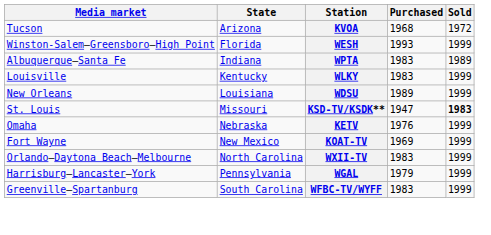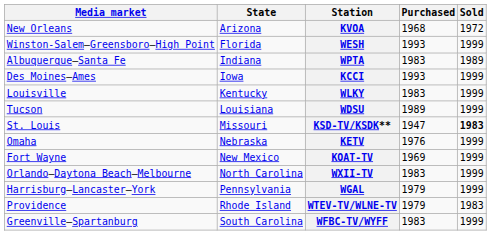 <table class="wikitable sortable">
 <tr>
 <th scope="col"><a href='#'>Media market</a></th>
 <th scope="col">State</th>
 <th scope="col">Station</th>
 <th scope="col">Purchased</th>
 <th scope="col">Sold</th>
 </tr>
 <tr>
-<td><a href='#'>Tucson</a></td>
+<td><a href='#'>New Orleans</a></td>
 <td><a href='#'>Arizona</a></td>
 <th scope="row"><a href='#'>KVOA</a></th>
 <td>1968</td>
 <td>1972</td>
 </tr>
 <tr>
 <td><a href='#'>Winston-Salem</a>–<a href='#'>Greensboro</a>–<a href='#'>High Point</a></td>
 <td><a href='#'>Florida</a></td>
 <th scope="row"><a href='#'>WESH</a></th>
 <td>1993</td>
 <td>1999</td>
 </tr>
 <tr>
 <td><a href='#'>Albuquerque</a>–<a href='#'>Santa Fe</a></td>
 <td><a href='#'>Indiana</a></td>
 <th scope="row"><a href='#'>WPTA</a></th>
 <td>1983</td>
 <td>1989</td>
 </tr>
 <tr>
+<td><a href='#'>Des Moines</a>–<a href='#'>Ames</a></td>
+<td><a href='#'>Iowa</a></td>
+<th scope="row"><a href='#'>KCCI</a></th>
+<td>1993</td>
+<td>1999</td>
+</tr>
+<tr>
 <td><a href='#'>Louisville</a></td>
 <td><a href='#'>Kentucky</a></td>
 <th scope="row"><a href='#'>WLKY</a></th>
 <td>1983</td>
 <td>1999</td>
 </tr>
 <tr>
-<td><a href='#'>New Orleans</a></td>
+<td><a href='#'>Tucson</a></td>
 <td><a href='#'>Louisiana</a></td>
 <th scope="row"><a href='#'>WDSU</a></th>
 <td>1989</td>
 <td>1999</td>
 </tr>
 <tr>
 <td><a href='#'>St. Louis</a></td>
 <td><a href='#'>Missouri</a></td>
 <th scope="row"><a href='#'>KSD-TV/KSDK</a>**</th>
 <td>1947</td>
 <td><strong>1983</strong></td>
 </tr>
 <tr>
 <td><a href='#'>Omaha</a></td>
 <td><a href='#'>Nebraska</a></td>
 <th scope="row"><a href='#'>KETV</a></th>
 <td>1976</td>
 <td>1999</td>
 </tr>
 <tr>
 <td><a href='#'>Fort Wayne</a></td>
 <td><a href='#'>New Mexico</a></td>
 <th scope="row"><a href='#'>KOAT-TV</a></th>
 <td>1969</td>
 <td>1999</td>
 </tr>
 <tr>
 <td><a href='#'>Orlando</a>–<a href='#'>Daytona Beach</a>–<a href='#'>Melbourne</a></td>
 <td><a href='#'>North Carolina</a></td>
 <th scope="row"><a href='#'>WXII-TV</a></th>
 <td>1983</td>
 <td>1999</td>
 </tr>
 <tr>
 <td><a href='#'>Harrisburg</a>–<a href='#'>Lancaster</a>–<a href='#'>York</a></td>
 <td><a href='#'>Pennsylvania</a></td>
 <th scope="row"><a href='#'>WGAL</a></th>
 <td>1979</td>
 <td>1999</td>
 </tr>
 <tr>
+<td><a href='#'>Providence</a></td>
+<td><a href='#'>Rhode Island</a></td>
+<th scope="row"><a href='#'>WTEV-TV/WLNE-TV</a></th>
+<td>1979</td>
+<td>1983</td>
+</tr>
+<tr>
 <td><a href='#'>Greenville</a>–<a href='#'>Spartanburg</a></td>
 <td><a href='#'>South Carolina</a></td>
 <th scope="row"><a href='#'>WFBC-TV/WYFF</a></th>
 <td>1983</td>
 <td>1999</td>
 </tr>
 </table>
